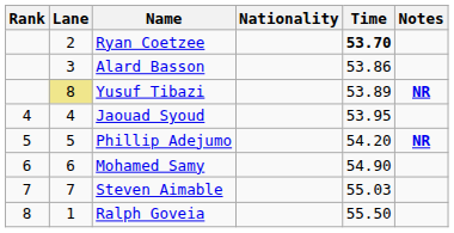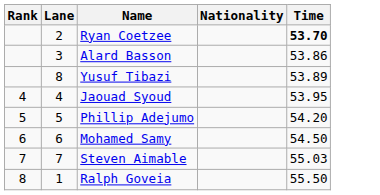 <table class="wikitable sortable" style="text-align:center">
 <tr>
 <th>Rank</th>
 <th>Lane</th>
 <th>Name</th>
 <th>Nationality</th>
 <th>Time</th>
-<th>Notes</th>
 </tr>
 <tr>
 <td></td>
 <td>2</td>
 <td align=left><a href='#'>Ryan Coetzee</a></td>
 <td align=left></td>
 <td><strong>53.70</strong></td>
-<td></td>
 </tr>
 <tr>
 <td></td>
 <td>3</td>
 <td align=left><a href='#'>Alard Basson</a></td>
 <td align=left></td>
 <td>53.86</td>
-<td></td>
 </tr>
 <tr>
 <td></td>
-<td style="background: khaki;">8</td>
+<td>8</td>
 <td align=left><a href='#'>Yusuf Tibazi</a></td>
 <td align=left></td>
 <td>53.89</td>
-<td><strong><a href='#'>NR</a></strong></td>
 </tr>
 <tr>
 <td>4</td>
 <td>4</td>
 <td align=left><a href='#'>Jaouad Syoud</a></td>
 <td align=left></td>
 <td>53.95</td>
-<td></td>
 </tr>
 <tr>
 <td>5</td>
 <td>5</td>
 <td align=left><a href='#'>Phillip Adejumo</a></td>
 <td align=left></td>
 <td>54.20</td>
-<td><strong><a href='#'>NR</a></strong></td>
 </tr>
 <tr>
 <td>6</td>
 <td>6</td>
 <td align=left><a href='#'>Mohamed Samy</a></td>
 <td align=left></td>
-<td>54.90</td>
-<td></td>
+<td>54.50</td>
 </tr>
 <tr>
 <td>7</td>
 <td>7</td>
 <td align=left><a href='#'>Steven Aimable</a></td>
 <td align=left></td>
 <td>55.03</td>
-<td></td>
 </tr>
 <tr>
 <td>8</td>
 <td>1</td>
 <td align=left><a href='#'>Ralph Goveia</a></td>
 <td align=left></td>
 <td>55.50</td>
-<td></td>
 </tr>
 </table>
